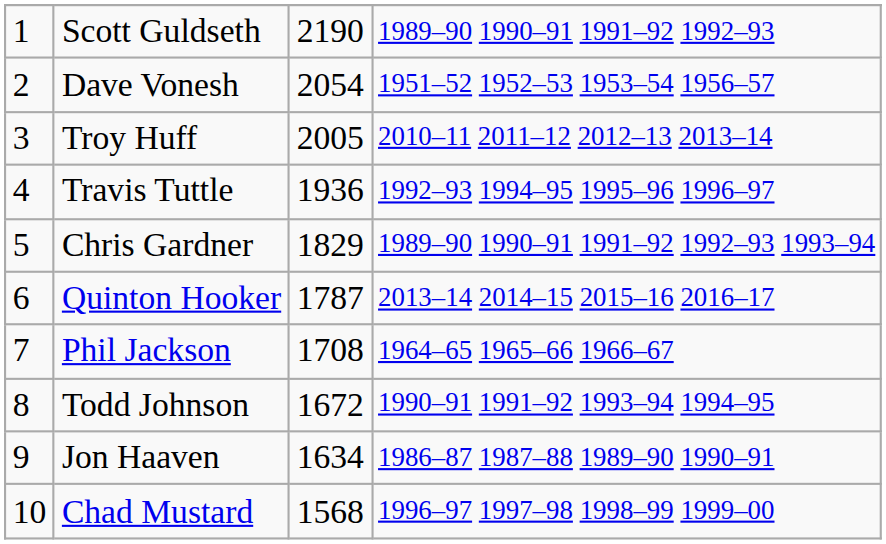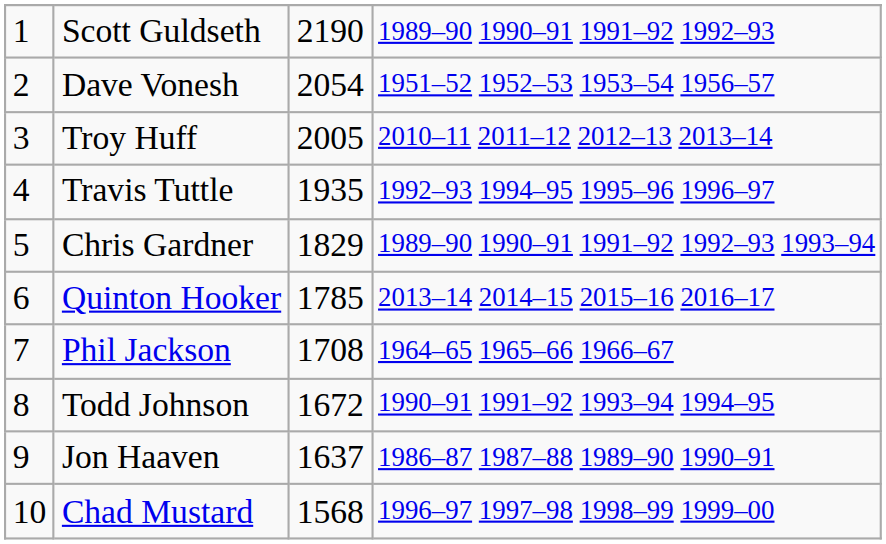 <table class="wikitable">
 <tr>
 </tr>
 <tr>
 <td>1</td>
 <td>Scott Guldseth</td>
 <td>2190</td>
 <td style="font-size:80%;"><a href='#'>1989–90</a> <a href='#'>1990–91</a> <a href='#'>1991–92</a> <a href='#'>1992–93</a></td>
 </tr>
 <tr>
 <td>2</td>
 <td>Dave Vonesh</td>
 <td>2054</td>
 <td style="font-size:80%;"><a href='#'>1951–52</a> <a href='#'>1952–53</a> <a href='#'>1953–54</a> <a href='#'>1956–57</a></td>
 </tr>
 <tr>
 <td>3</td>
 <td>Troy Huff</td>
 <td>2005</td>
 <td style="font-size:80%;"><a href='#'>2010–11</a> <a href='#'>2011–12</a> <a href='#'>2012–13</a> <a href='#'>2013–14</a></td>
 </tr>
 <tr>
 <td>4</td>
 <td>Travis Tuttle</td>
-<td>1936</td>
+<td>1935</td>
 <td style="font-size:80%;"><a href='#'>1992–93</a> <a href='#'>1994–95</a> <a href='#'>1995–96</a> <a href='#'>1996–97</a></td>
 </tr>
 <tr>
 <td>5</td>
 <td>Chris Gardner</td>
 <td>1829</td>
 <td style="font-size:80%;"><a href='#'>1989–90</a> <a href='#'>1990–91</a> <a href='#'>1991–92</a> <a href='#'>1992–93</a> <a href='#'>1993–94</a></td>
 </tr>
 <tr>
 <td>6</td>
 <td><a href='#'>Quinton Hooker</a></td>
-<td>1787</td>
+<td>1785</td>
 <td style="font-size:80%;"><a href='#'>2013–14</a> <a href='#'>2014–15</a> <a href='#'>2015–16</a> <a href='#'>2016–17</a></td>
 </tr>
 <tr>
 <td>7</td>
 <td><a href='#'>Phil Jackson</a></td>
 <td>1708</td>
 <td style="font-size:80%;"><a href='#'>1964–65</a> <a href='#'>1965–66</a> <a href='#'>1966–67</a></td>
 </tr>
 <tr>
 <td>8</td>
 <td>Todd Johnson</td>
 <td>1672</td>
 <td style="font-size:80%;"><a href='#'>1990–91</a> <a href='#'>1991–92</a> <a href='#'>1993–94</a> <a href='#'>1994–95</a></td>
 </tr>
 <tr>
 <td>9</td>
 <td>Jon Haaven</td>
-<td>1634</td>
+<td>1637</td>
 <td style="font-size:80%;"><a href='#'>1986–87</a> <a href='#'>1987–88</a> <a href='#'>1989–90</a> <a href='#'>1990–91</a></td>
 </tr>
 <tr>
 <td>10</td>
 <td><a href='#'>Chad Mustard</a></td>
 <td>1568</td>
 <td style="font-size:80%;"><a href='#'>1996–97</a> <a href='#'>1997–98</a> <a href='#'>1998–99</a> <a href='#'>1999–00</a></td>
 </tr>
 </table>
